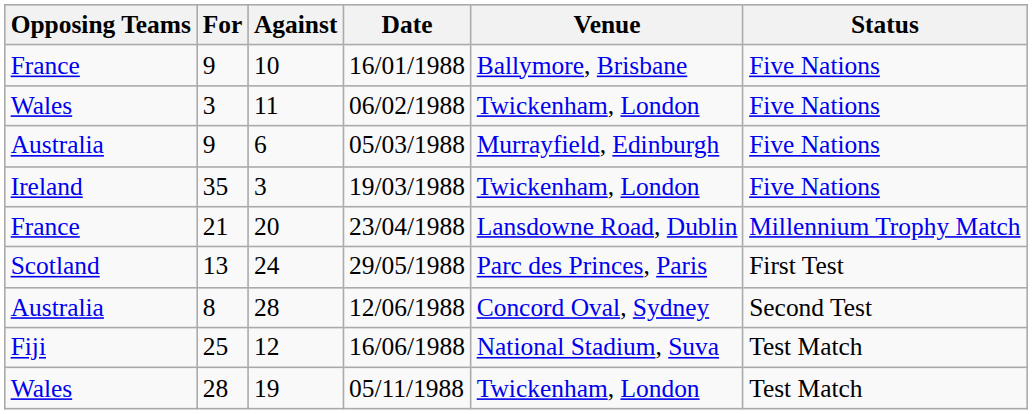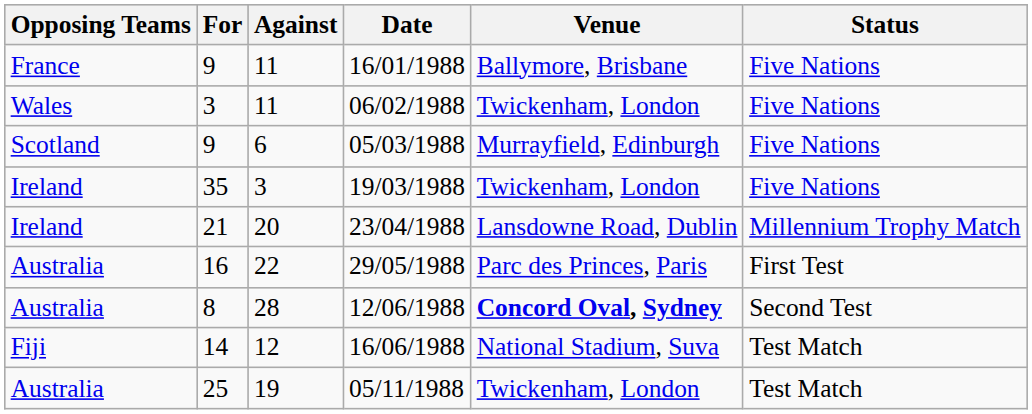 <table class="wikitable">
 <tr>
 <th>Opposing Teams</th>
 <th>For</th>
 <th>Against</th>
 <th>Date</th>
 <th>Venue</th>
 <th>Status</th>
 </tr>
 <tr>
 <td><a href='#'>France</a></td>
 <td>9</td>
-<td>10</td>
+<td>11</td>
 <td>16/01/1988</td>
 <td><a href='#'>Ballymore</a>, <a href='#'>Brisbane</a></td>
 <td><a href='#'>Five Nations</a></td>
 </tr>
 <tr>
 <td><a href='#'>Wales</a></td>
 <td>3</td>
 <td>11</td>
 <td>06/02/1988</td>
 <td><a href='#'>Twickenham</a>, <a href='#'>London</a></td>
 <td><a href='#'>Five Nations</a></td>
 </tr>
 <tr>
-<td><a href='#'>Australia</a></td>
+<td><a href='#'>Scotland</a></td>
 <td>9</td>
 <td>6</td>
 <td>05/03/1988</td>
 <td><a href='#'>Murrayfield</a>, <a href='#'>Edinburgh</a></td>
 <td><a href='#'>Five Nations</a></td>
 </tr>
 <tr>
 <td><a href='#'>Ireland</a></td>
 <td>35</td>
 <td>3</td>
 <td>19/03/1988</td>
 <td><a href='#'>Twickenham</a>, <a href='#'>London</a></td>
 <td><a href='#'>Five Nations</a></td>
 </tr>
 <tr>
-<td><a href='#'>France</a></td>
+<td><a href='#'>Ireland</a></td>
 <td>21</td>
 <td>20</td>
 <td>23/04/1988</td>
 <td><a href='#'>Lansdowne Road</a>, <a href='#'>Dublin</a></td>
 <td><a href='#'>Millennium Trophy Match</a></td>
 </tr>
 <tr>
-<td><a href='#'>Scotland</a></td>
-<td>13</td>
-<td>24</td>
+<td><a href='#'>Australia</a></td>
+<td>16</td>
+<td>22</td>
 <td>29/05/1988</td>
 <td><a href='#'>Parc des Princes</a>, <a href='#'>Paris</a></td>
 <td>First Test</td>
 </tr>
 <tr>
 <td><a href='#'>Australia</a></td>
 <td>8</td>
 <td>28</td>
 <td>12/06/1988</td>
-<td><a href='#'>Concord Oval</a>, <a href='#'>Sydney</a></td>
+<td><strong><a href='#'>Concord Oval</a>, <a href='#'>Sydney</a></strong></td>
 <td>Second Test</td>
 </tr>
 <tr>
 <td><a href='#'>Fiji</a></td>
-<td>25</td>
+<td>14</td>
 <td>12</td>
 <td>16/06/1988</td>
 <td><a href='#'>National Stadium</a>, <a href='#'>Suva</a></td>
 <td>Test Match</td>
 </tr>
 <tr>
-<td><a href='#'>Wales</a></td>
-<td>28</td>
+<td><a href='#'>Australia</a></td>
+<td>25</td>
 <td>19</td>
 <td>05/11/1988</td>
 <td><a href='#'>Twickenham</a>, <a href='#'>London</a></td>
 <td>Test Match</td>
 </tr>
 </table>
